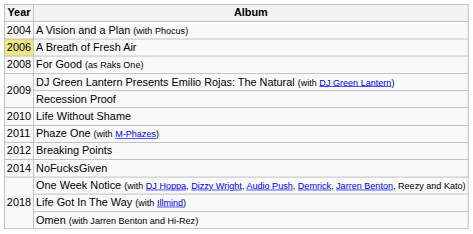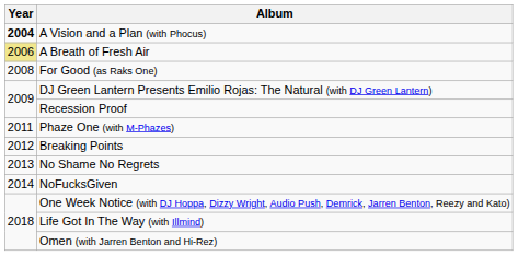 <table class="wikitable">
 <tr>
 <th>Year</th>
 <th>Album</th>
 </tr>
 <tr>
-<td>2004</td>
+<td><strong>2004</strong></td>
 <td>A Vision and a Plan <small>(with Phocus)</small></td>
 </tr>
 <tr>
 <td style="background: khaki;">2006</td>
 <td>A Breath of Fresh Air</td>
 </tr>
 <tr>
 <td>2008</td>
 <td>For Good <small>(as Raks One)</small></td>
 </tr>
 <tr>
 <td rowspan="2">2009</td>
 <td>DJ Green Lantern Presents Emilio Rojas: The Natural <small>(with <a href='#'>DJ Green Lantern</a>)</small></td>
 </tr>
 <tr>
 <td>Recession Proof</td>
 </tr>
 <tr>
-<td>2010</td>
-<td>Life Without Shame</td>
-</tr>
-<tr>
 <td>2011</td>
 <td>Phaze One <small>(with <a href='#'>M-Phazes</a>)</small></td>
 </tr>
 <tr>
 <td>2012</td>
 <td>Breaking Points</td>
+</tr>
+<tr>
+<td>2013</td>
+<td>No Shame No Regrets</td>
 </tr>
 <tr>
 <td>2014</td>
 <td>NoFucksGiven</td>
 </tr>
 <tr>
 <td rowspan="3">2018</td>
 <td>One Week Notice <small>(with <a href='#'>DJ Hoppa</a>, <a href='#'>Dizzy Wright</a>, <a href='#'>Audio Push</a>, <a href='#'>Demrick</a>, <a href='#'>Jarren Benton</a>, Reezy and Kato)</small></td>
 </tr>
 <tr>
 <td>Life Got In The Way <small>(with <a href='#'>Illmind</a>)</small></td>
 </tr>
 <tr>
 <td>Omen <small>(with Jarren Benton and Hi-Rez)</small></td>
 </tr>
 </table>
